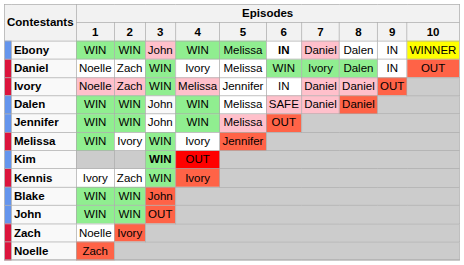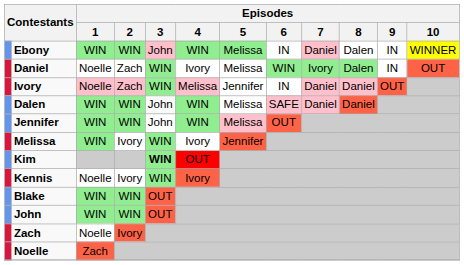 <table class="wikitable" style="text-align:center">
 <tr>
 <th rowspan=2 colspan=2>Contestants</th>
 <th colspan=11>Episodes</th>
 </tr>
 <tr>
 <th colspan=1>1</th>
 <th>2</th>
 <th>3</th>
 <th>4</th>
 <th>5</th>
 <th>6</th>
 <th>7</th>
 <th>8</th>
 <th>9</th>
 <th>10</th>
 </tr>
 <tr>
 <td bgcolor="cornflowerblue"></td>
 <td align="left"><strong>Ebony</strong></td>
 <td bgcolor="lightgreen">WIN</td>
 <td bgcolor="lightgreen">WIN</td>
 <td bgcolor="pink">John</td>
 <td bgcolor="lightgreen">WIN</td>
 <td bgcolor="lightgreen">Melissa</td>
-<td bgcolor="white"><strong>IN</strong></td>
+<td bgcolor="white">IN</td>
 <td bgcolor="pink">Daniel</td>
 <td bgcolor="white">Dalen</td>
 <td bgcolor="white">IN</td>
 <td bgcolor="yellow">WINNER</td>
 </tr>
 <tr>
 <td bgcolor="crimson"></td>
 <td align="left"><strong>Daniel</strong></td>
 <td bgcolor="white">Noelle</td>
 <td bgcolor="white">Zach</td>
 <td bgcolor="lightgreen">WIN</td>
 <td bgcolor="white">Ivory</td>
 <td bgcolor="white">Melissa</td>
 <td bgcolor="lightgreen">WIN</td>
 <td bgcolor="lightgreen">Ivory</td>
 <td bgcolor="lightgreen">Dalen</td>
 <td bgcolor="white">IN</td>
 <td bgcolor="tomato">OUT</td>
 </tr>
 <tr>
 <td bgcolor="crimson"></td>
 <td align="left"><strong>Ivory</strong></td>
 <td bgcolor="pink">Noelle</td>
 <td bgcolor="pink">Zach</td>
 <td bgcolor="lightgreen">WIN</td>
 <td bgcolor="pink">Melissa</td>
 <td bgcolor="white">Jennifer</td>
 <td bgcolor="white">IN</td>
 <td bgcolor="pink">Daniel</td>
 <td bgcolor="pink">Daniel</td>
 <td bgcolor="tomato">OUT</td>
 <td bgcolor="#CCCCCC" colspan=1></td>
 </tr>
 <tr>
 <td bgcolor="cornflowerblue"></td>
 <td align="left"><strong>Dalen</strong></td>
 <td bgcolor="lightgreen">WIN</td>
 <td bgcolor="lightgreen">WIN</td>
 <td>John</td>
 <td bgcolor="lightgreen">WIN</td>
 <td bgcolor="white">Melissa</td>
 <td bgcolor="pink">SAFE</td>
 <td bgcolor="pink">Daniel</td>
 <td bgcolor="tomato">Daniel</td>
 <td bgcolor="#CCCCCC" colspan=3></td>
 </tr>
 <tr>
 <td bgcolor="cornflowerblue"></td>
 <td align="left"><strong>Jennifer</strong></td>
 <td bgcolor="lightgreen">WIN</td>
 <td bgcolor="lightgreen">WIN</td>
 <td bgcolor="white">John</td>
 <td bgcolor="lightgreen">WIN</td>
 <td bgcolor="pink">Melissa</td>
 <td bgcolor="tomato">OUT</td>
 <td bgcolor="#CCCCCC" colspan=4></td>
 </tr>
 <tr>
 <td bgcolor="crimson"></td>
 <td align="left"><strong>Melissa</strong></td>
 <td bgcolor="lightgreen">WIN</td>
 <td bgcolor="white">Ivory</td>
 <td bgcolor="lightgreen">WIN</td>
 <td bgcolor="white">Ivory</td>
 <td bgcolor="tomato">Jennifer</td>
 <td bgcolor="#CCCCCC" colspan=5></td>
 </tr>
 <tr>
 <td bgcolor="cornflowerblue"></td>
 <td align="left"><strong>Kim</strong></td>
 <td bgcolor="#CCCCCC"></td>
 <td bgcolor="#CCCCCC"></td>
 <td bgcolor="lightgreen"><strong>WIN</strong></td>
 <td bgcolor="red">OUT</td>
 <td bgcolor="#CCCCCC" colspan=6></td>
 </tr>
 <tr>
 <td bgcolor="crimson"></td>
 <td align="left"><strong>Kennis</strong></td>
+<td bgcolor="white">Noelle</td>
 <td bgcolor="white">Ivory</td>
-<td bgcolor="white">Zach</td>
 <td bgcolor="lightgreen">WIN</td>
 <td bgcolor="tomato">Ivory</td>
 <td bgcolor="#CCCCCC" colspan=6></td>
 </tr>
 <tr>
 <td bgcolor="cornflowerblue"></td>
 <td align="left"><strong>Blake</strong></td>
 <td bgcolor="lightgreen">WIN</td>
 <td bgcolor="lightgreen">WIN</td>
-<td bgcolor="tomato">John</td>
+<td bgcolor="tomato">OUT</td>
 <td bgcolor="#CCCCCC" colspan=7></td>
 </tr>
 <tr>
 <td bgcolor="cornflowerblue"></td>
 <td align="left"><strong>John</strong></td>
 <td bgcolor="lightgreen">WIN</td>
 <td bgcolor="lightgreen">WIN</td>
 <td bgcolor="tomato">OUT</td>
 <td bgcolor="#CCCCCC" colspan=7></td>
 </tr>
 <tr>
 <td bgcolor="crimson"></td>
 <td align="left"><strong>Zach</strong></td>
 <td bgcolor="white">Noelle</td>
 <td bgcolor="tomato">Ivory</td>
 <td bgcolor="#CCCCCC" colspan=8></td>
 </tr>
 <tr>
 <td bgcolor="crimson"></td>
 <td align="left"><strong>Noelle</strong></td>
 <td bgcolor="tomato">Zach</td>
 <td bgcolor="#CCCCCC" colspan=9></td>
 </tr>
 <tr>
 </tr>
 </table>
